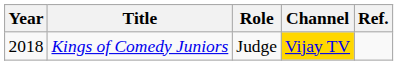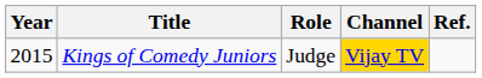 <table class="wikitable">
 <tr>
 <th>Year</th>
 <th>Title</th>
 <th>Role</th>
 <th>Channel</th>
 <th>Ref.</th>
 </tr>
 <tr>
-<td>2018</td>
+<td>2015</td>
 <td><em><a href='#'>Kings of Comedy Juniors</a></em></td>
 <td>Judge</td>
 <td style="background: gold;"><a href='#'>Vijay TV</a></td>
 <td></td>
 </tr>
 </table>
